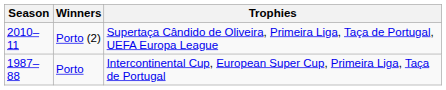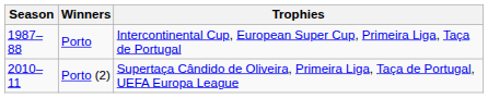 <table class="wikitable">
 <tr>
 <th>Season</th>
 <th>Winners</th>
 <th>Trophies</th>
 </tr>
 <tr>
+<td><a href='#'>1987–88</a></td>
+<td><a href='#'>Porto</a></td>
+<td><a href='#'>Intercontinental Cup</a>, <a href='#'>European Super Cup</a>, <a href='#'>Primeira Liga</a>, <a href='#'>Taça de Portugal</a></td>
+</tr>
+<tr>
 <td><a href='#'>2010–11</a></td>
 <td><a href='#'>Porto</a> (2)</td>
 <td><a href='#'>Supertaça Cândido de Oliveira</a>, <a href='#'>Primeira Liga</a>, <a href='#'>Taça de Portugal</a>, <a href='#'>UEFA Europa League</a></td>
 </tr>
-<tr>
-<td><a href='#'>1987–88</a></td>
-<td><a href='#'>Porto</a></td>
-<td><a href='#'>Intercontinental Cup</a>, <a href='#'>European Super Cup</a>, <a href='#'>Primeira Liga</a>, <a href='#'>Taça de Portugal</a></td>
-</tr>
 </table>
